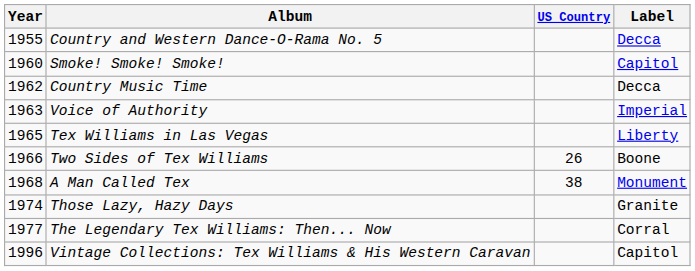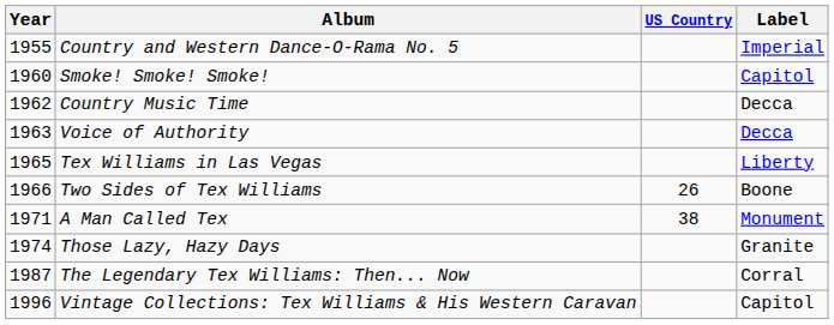 <table class="wikitable">
 <tr>
 <th>Year</th>
 <th>Album</th>
 <th><small><a href='#'>US Country</a></small></th>
 <th>Label</th>
 </tr>
 <tr>
 <td>1955</td>
 <td><em>Country and Western Dance-O-Rama No. 5</em></td>
 <td></td>
-<td><a href='#'>Decca</a></td>
+<td><a href='#'>Imperial</a></td>
 </tr>
 <tr>
 <td>1960</td>
 <td><em>Smoke! Smoke! Smoke!</em></td>
 <td></td>
 <td><a href='#'>Capitol</a></td>
 </tr>
 <tr>
 <td>1962</td>
 <td><em>Country Music Time</em></td>
 <td></td>
 <td>Decca</td>
 </tr>
 <tr>
 <td>1963</td>
 <td><em>Voice of Authority</em></td>
 <td></td>
-<td><a href='#'>Imperial</a></td>
+<td><a href='#'>Decca</a></td>
 </tr>
 <tr>
 <td>1965</td>
 <td><em>Tex Williams in Las Vegas</em></td>
 <td></td>
 <td><a href='#'>Liberty</a></td>
 </tr>
 <tr>
 <td>1966</td>
 <td><em>Two Sides of Tex Williams</em></td>
 <td style="text-align:center;">26</td>
 <td>Boone</td>
 </tr>
 <tr>
-<td>1968</td>
+<td>1971</td>
 <td><em>A Man Called Tex</em></td>
 <td style="text-align:center;">38</td>
 <td><a href='#'>Monument</a></td>
 </tr>
 <tr>
 <td>1974</td>
 <td><em>Those Lazy, Hazy Days</em></td>
 <td></td>
 <td>Granite</td>
 </tr>
 <tr>
-<td>1977</td>
+<td>1987</td>
 <td><em>The Legendary Tex Williams: Then... Now</em></td>
 <td></td>
 <td>Corral</td>
 </tr>
 <tr>
 <td>1996</td>
 <td><em>Vintage Collections: Tex Williams & His Western Caravan</em></td>
 <td></td>
 <td>Capitol</td>
 </tr>
 </table>
